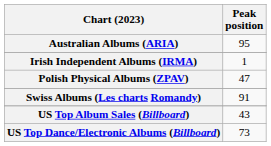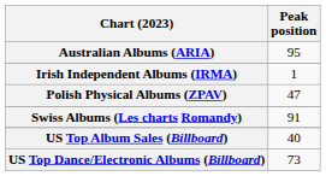 <table class="wikitable sortable plainrowheaders" style="text-align:center">
 <tr>
 <th scope="col">Chart (2023)</th>
 <th scope="col">Peak<br>position</th>
 </tr>
 <tr>
 <th scope="row">Australian Albums (<a href='#'>ARIA</a>)</th>
 <td>95</td>
 </tr>
 <tr>
 </tr>
 <tr>
 </tr>
 <tr>
 </tr>
 <tr>
 </tr>
 <tr>
 </tr>
 <tr>
 </tr>
 <tr>
 <th scope="row">Irish Independent Albums (<a href='#'>IRMA</a>)</th>
 <td>1</td>
 </tr>
 <tr>
 <th scope="row">Polish Physical Albums (<a href='#'>ZPAV</a>)</th>
 <td>47</td>
 </tr>
 <tr>
 </tr>
 <tr>
 </tr>
 <tr>
 </tr>
 <tr>
 <th scope="row">Swiss Albums (<a href='#'>Les charts</a> <a href='#'>Romandy</a>)</th>
 <td>91</td>
 </tr>
 <tr>
 </tr>
 <tr>
 </tr>
 <tr>
 </tr>
 <tr>
 </tr>
 <tr>
 <th scope="row">US <a href='#'>Top Album Sales</a> (<em><a href='#'>Billboard</a></em>)</th>
-<td>43</td>
+<td>40</td>
 </tr>
 <tr>
 <th scope="row">US <a href='#'>Top Dance/Electronic Albums</a> (<em><a href='#'>Billboard</a></em>)</th>
 <td>73</td>
 </tr>
 </table>
